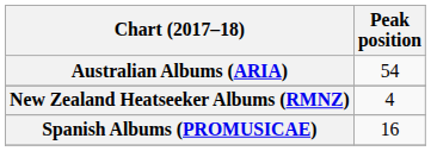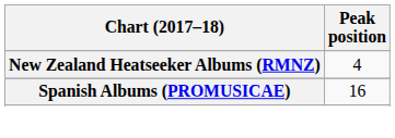 <table class="wikitable sortable plainrowheaders" style="text-align:center">
 <tr>
 <th scope="col">Chart (2017–18)</th>
 <th scope="col">Peak<br> position</th>
-</tr>
-<tr>
-<th scope="row">Australian Albums (<a href='#'>ARIA</a>)</th>
-<td>54</td>
 </tr>
 <tr>
 </tr>
 <tr>
 </tr>
 <tr>
 </tr>
 <tr>
 </tr>
 <tr>
 </tr>
 <tr>
 </tr>
 <tr>
 </tr>
 <tr>
 <th scope="row">New Zealand Heatseeker Albums (<a href='#'>RMNZ</a>)</th>
 <td>4</td>
 </tr>
 <tr>
 </tr>
 <tr>
 <th scope="row">Spanish Albums (<a href='#'>PROMUSICAE</a>)</th>
 <td>16</td>
 </tr>
 <tr>
 </tr>
 <tr>
 </tr>
 <tr>
 </tr>
 </table>
